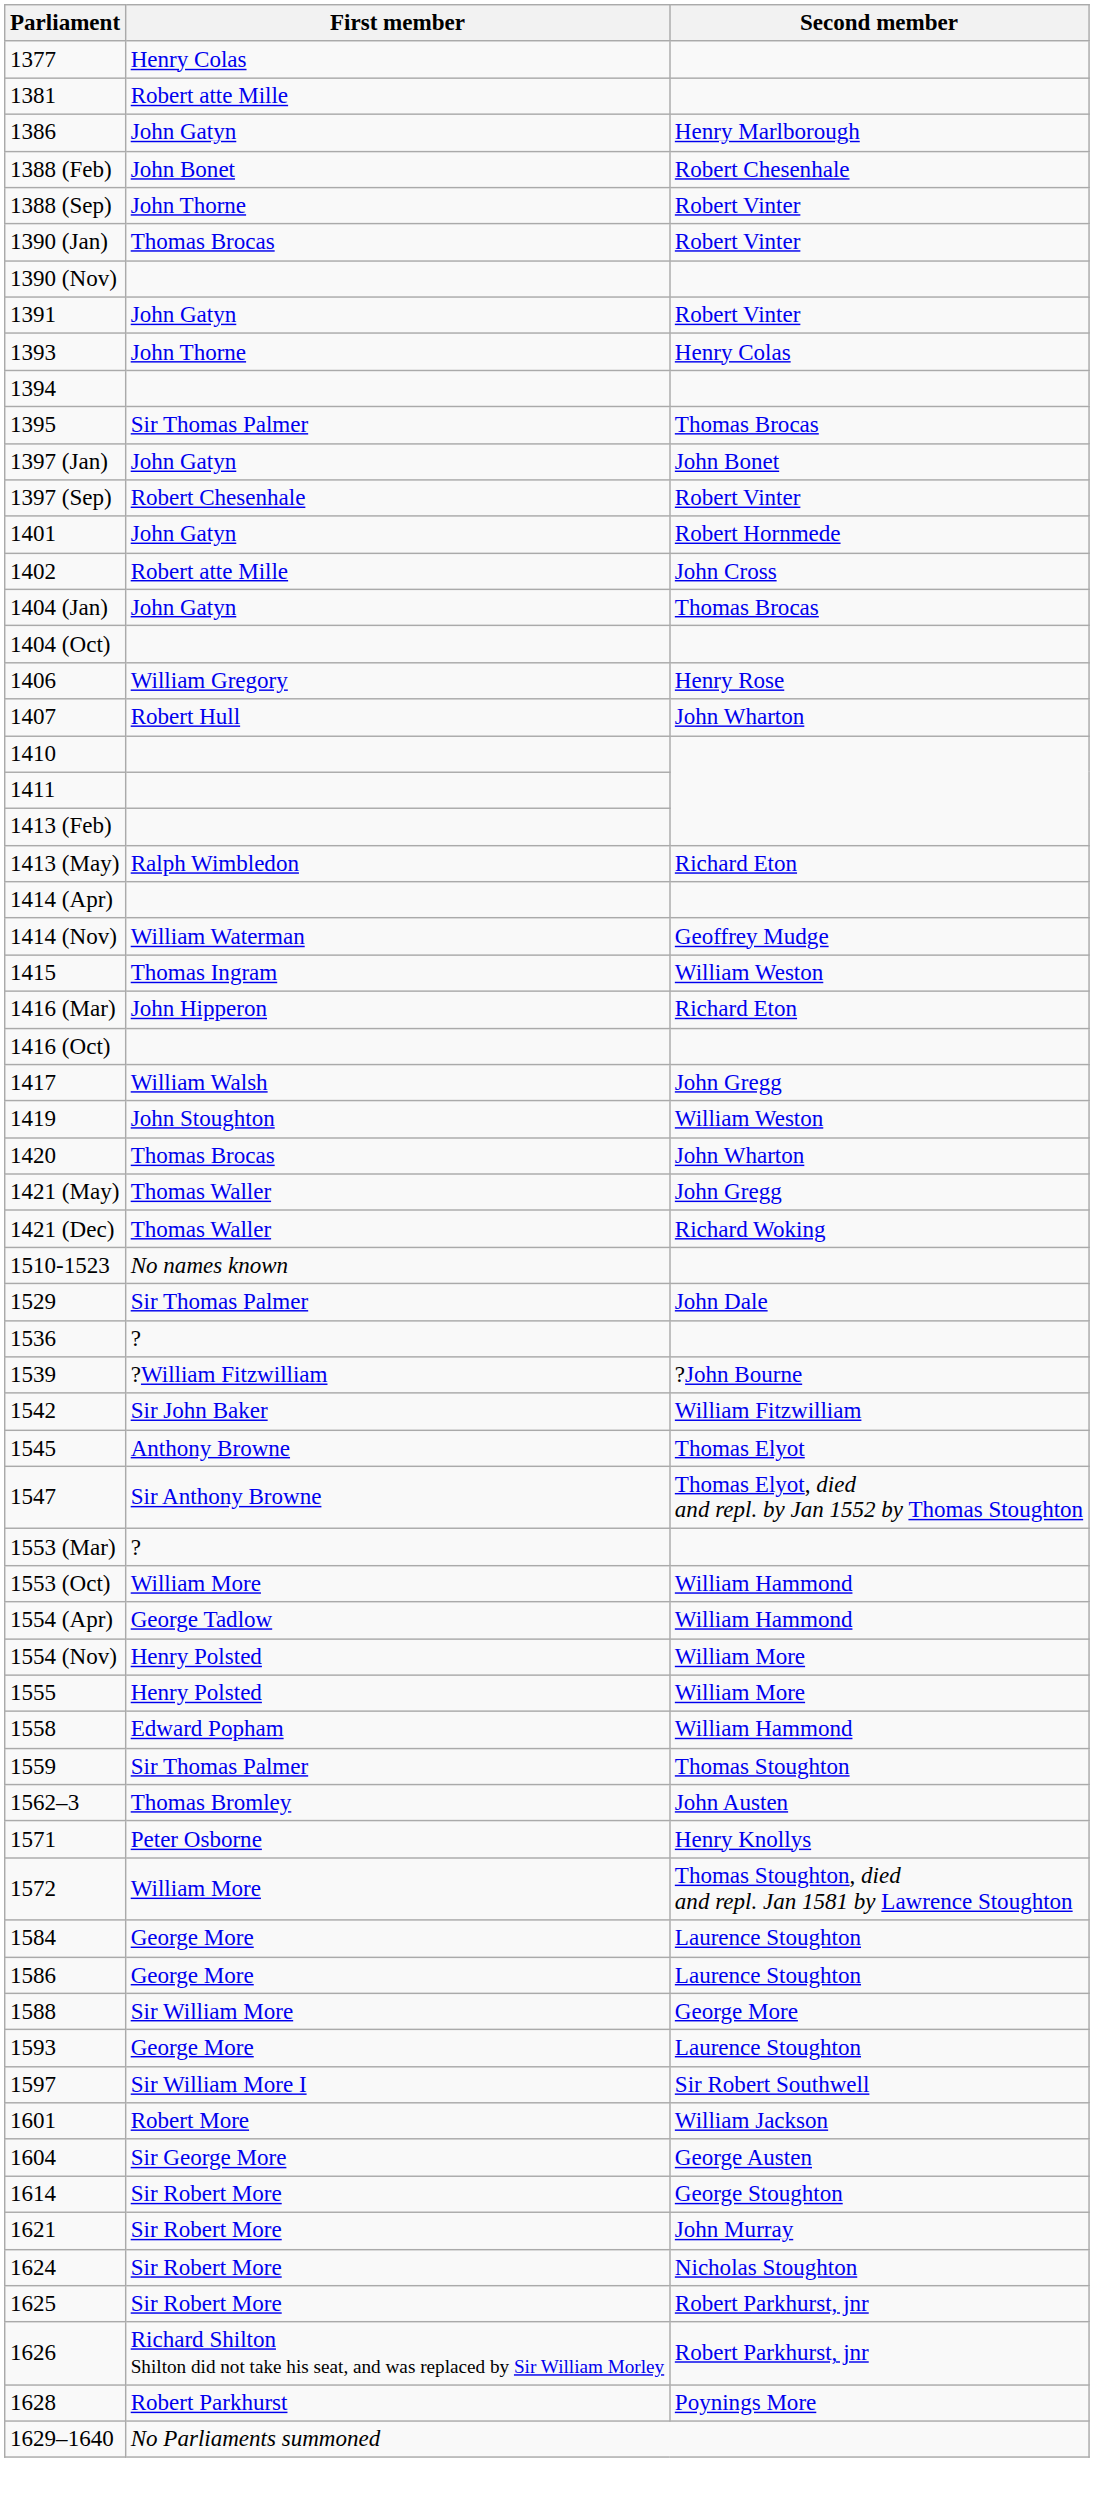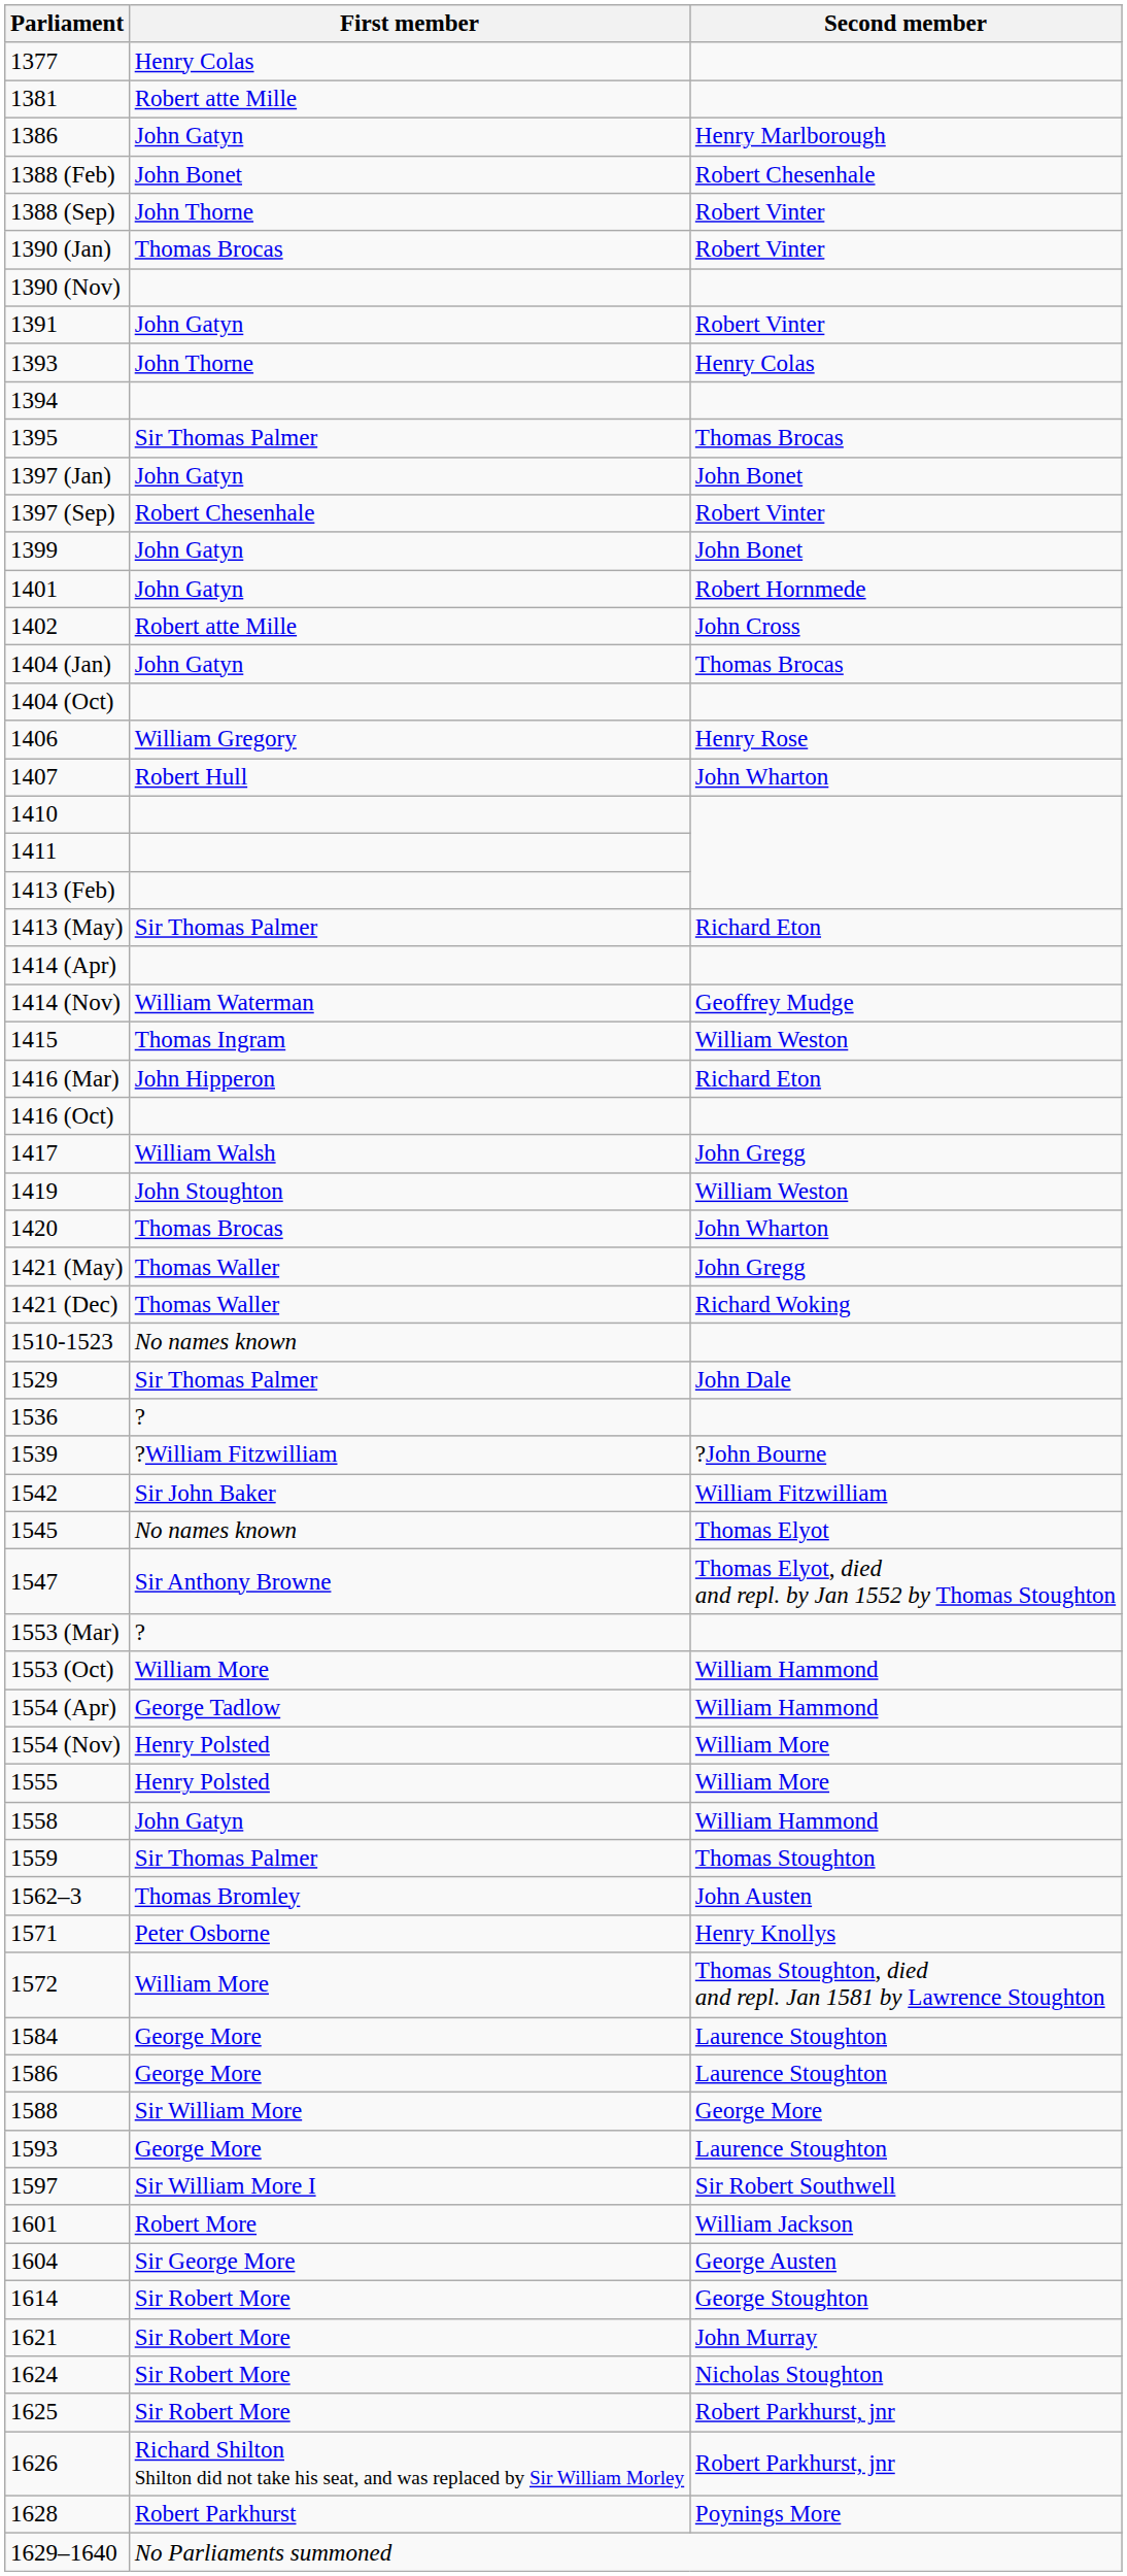 <table class="wikitable">
 <tr>
 <th>Parliament</th>
 <th>First member</th>
 <th>Second member</th>
 </tr>
 <tr>
 <td>1377</td>
 <td><a href='#'>Henry Colas</a></td>
 <td></td>
 </tr>
 <tr>
 <td>1381</td>
 <td><a href='#'>Robert atte Mille</a></td>
 <td></td>
 </tr>
 <tr>
 <td>1386</td>
 <td><a href='#'>John Gatyn</a></td>
 <td><a href='#'>Henry Marlborough</a></td>
 </tr>
 <tr>
 <td>1388 (Feb)</td>
 <td><a href='#'>John Bonet</a></td>
 <td><a href='#'>Robert Chesenhale</a></td>
 </tr>
 <tr>
 <td>1388 (Sep)</td>
 <td><a href='#'>John Thorne</a></td>
 <td><a href='#'>Robert Vinter</a></td>
 </tr>
 <tr>
 <td>1390 (Jan)</td>
 <td><a href='#'>Thomas Brocas</a></td>
 <td><a href='#'>Robert Vinter</a></td>
 </tr>
 <tr>
 <td>1390 (Nov)</td>
 <td></td>
 </tr>
 <tr>
 <td>1391</td>
 <td><a href='#'>John Gatyn</a></td>
 <td><a href='#'>Robert Vinter</a></td>
 </tr>
 <tr>
 <td>1393</td>
 <td><a href='#'>John Thorne</a></td>
 <td><a href='#'>Henry Colas</a></td>
 </tr>
 <tr>
 <td>1394</td>
 <td></td>
 </tr>
 <tr>
 <td>1395</td>
 <td><a href='#'>Sir Thomas Palmer</a></td>
 <td><a href='#'>Thomas Brocas</a></td>
 </tr>
 <tr>
 <td>1397 (Jan)</td>
 <td><a href='#'>John Gatyn</a></td>
 <td><a href='#'>John Bonet</a></td>
 </tr>
 <tr>
 <td>1397 (Sep)</td>
 <td><a href='#'>Robert Chesenhale</a></td>
 <td><a href='#'>Robert Vinter</a></td>
 </tr>
 <tr>
+<td>1399</td>
+<td><a href='#'>John Gatyn</a></td>
+<td><a href='#'>John Bonet</a></td>
+</tr>
+<tr>
 <td>1401</td>
 <td><a href='#'>John Gatyn</a></td>
 <td><a href='#'>Robert Hornmede</a></td>
 </tr>
 <tr>
 <td>1402</td>
 <td><a href='#'>Robert atte Mille</a></td>
 <td><a href='#'>John Cross</a></td>
 </tr>
 <tr>
 <td>1404 (Jan)</td>
 <td><a href='#'>John Gatyn</a></td>
 <td><a href='#'>Thomas Brocas</a></td>
 </tr>
 <tr>
 <td>1404 (Oct)</td>
 <td></td>
 </tr>
 <tr>
 <td>1406</td>
 <td><a href='#'>William Gregory</a></td>
 <td><a href='#'>Henry Rose</a></td>
 </tr>
 <tr>
 <td>1407</td>
 <td><a href='#'>Robert Hull</a></td>
 <td><a href='#'>John Wharton</a></td>
 </tr>
 <tr>
 <td>1410</td>
 <td></td>
 </tr>
 <tr>
 <td>1411</td>
 <td></td>
 </tr>
 <tr>
 <td>1413 (Feb)</td>
 <td></td>
 </tr>
 <tr>
 <td>1413 (May)</td>
-<td><a href='#'>Ralph Wimbledon</a></td>
+<td><a href='#'>Sir Thomas Palmer</a></td>
 <td><a href='#'>Richard Eton</a></td>
 </tr>
 <tr>
 <td>1414 (Apr)</td>
 <td></td>
 </tr>
 <tr>
 <td>1414 (Nov)</td>
 <td><a href='#'>William Waterman</a></td>
 <td><a href='#'>Geoffrey Mudge</a></td>
 </tr>
 <tr>
 <td>1415</td>
 <td><a href='#'>Thomas Ingram</a></td>
 <td><a href='#'>William Weston</a></td>
 </tr>
 <tr>
 <td>1416 (Mar)</td>
 <td><a href='#'>John Hipperon</a></td>
 <td><a href='#'>Richard Eton</a></td>
 </tr>
 <tr>
 <td>1416 (Oct)</td>
 <td></td>
 </tr>
 <tr>
 <td>1417</td>
 <td><a href='#'>William Walsh</a></td>
 <td><a href='#'>John Gregg</a></td>
 </tr>
 <tr>
 <td>1419</td>
 <td><a href='#'>John Stoughton</a></td>
 <td><a href='#'>William Weston</a></td>
 </tr>
 <tr>
 <td>1420</td>
 <td><a href='#'>Thomas Brocas</a></td>
 <td><a href='#'>John Wharton</a></td>
 </tr>
 <tr>
 <td>1421 (May)</td>
 <td><a href='#'>Thomas Waller</a></td>
 <td><a href='#'>John Gregg</a></td>
 </tr>
 <tr>
 <td>1421 (Dec)</td>
 <td><a href='#'>Thomas Waller</a></td>
 <td><a href='#'>Richard Woking</a></td>
 </tr>
 <tr>
 <td>1510-1523</td>
 <td><em>No names known</em></td>
 </tr>
 <tr>
 <td>1529</td>
 <td><a href='#'>Sir Thomas Palmer</a></td>
 <td><a href='#'>John Dale</a></td>
 </tr>
 <tr>
 <td>1536</td>
 <td>?</td>
 </tr>
 <tr>
 <td>1539</td>
 <td>?<a href='#'>William Fitzwilliam</a></td>
 <td>?<a href='#'>John Bourne</a></td>
 </tr>
 <tr>
 <td>1542</td>
 <td><a href='#'>Sir John Baker</a></td>
 <td><a href='#'>William Fitzwilliam</a></td>
 </tr>
 <tr>
 <td>1545</td>
-<td><a href='#'>Anthony Browne</a></td>
+<td><em>No names known</em></td>
 <td><a href='#'>Thomas Elyot</a></td>
 </tr>
 <tr>
 <td>1547</td>
 <td><a href='#'>Sir Anthony Browne</a></td>
 <td><a href='#'>Thomas Elyot</a>, <em>died <br> and repl. by Jan 1552 by</em> <a href='#'>Thomas Stoughton</a></td>
 </tr>
 <tr>
 <td>1553 (Mar)</td>
 <td>?</td>
 </tr>
 <tr>
 <td>1553 (Oct)</td>
 <td><a href='#'>William More</a></td>
 <td><a href='#'>William Hammond</a></td>
 </tr>
 <tr>
 <td>1554 (Apr)</td>
 <td><a href='#'>George Tadlow</a></td>
 <td><a href='#'>William Hammond</a></td>
 </tr>
 <tr>
 <td>1554 (Nov)</td>
 <td><a href='#'>Henry Polsted</a></td>
 <td><a href='#'>William More</a></td>
 </tr>
 <tr>
 <td>1555</td>
 <td><a href='#'>Henry Polsted</a></td>
 <td><a href='#'>William More</a></td>
 </tr>
 <tr>
 <td>1558</td>
-<td><a href='#'>Edward Popham</a></td>
+<td><a href='#'>John Gatyn</a></td>
 <td><a href='#'>William Hammond</a></td>
 </tr>
 <tr>
 <td>1559</td>
 <td><a href='#'>Sir Thomas Palmer</a></td>
 <td><a href='#'>Thomas Stoughton</a></td>
 </tr>
 <tr>
 <td>1562–3</td>
 <td><a href='#'>Thomas Bromley</a></td>
 <td><a href='#'>John Austen</a></td>
 </tr>
 <tr>
 <td>1571</td>
 <td><a href='#'>Peter Osborne</a></td>
 <td><a href='#'>Henry Knollys</a></td>
 </tr>
 <tr>
 <td>1572</td>
 <td><a href='#'>William More</a></td>
 <td><a href='#'>Thomas Stoughton</a>, <em>died <br> and repl. Jan 1581 by</em> <a href='#'>Lawrence Stoughton</a></td>
 </tr>
 <tr>
 <td>1584</td>
 <td><a href='#'>George More</a></td>
 <td><a href='#'>Laurence Stoughton</a></td>
 </tr>
 <tr>
 <td>1586</td>
 <td><a href='#'>George More</a></td>
 <td><a href='#'>Laurence Stoughton</a></td>
 </tr>
 <tr>
 <td>1588</td>
 <td><a href='#'>Sir William More</a></td>
 <td><a href='#'>George More</a></td>
 </tr>
 <tr>
 <td>1593</td>
 <td><a href='#'>George More</a></td>
 <td><a href='#'>Laurence Stoughton</a></td>
 </tr>
 <tr>
 <td>1597</td>
 <td><a href='#'>Sir William More I</a></td>
 <td><a href='#'>Sir Robert Southwell</a></td>
 </tr>
 <tr>
 <td>1601</td>
 <td><a href='#'>Robert More</a></td>
 <td><a href='#'>William Jackson</a></td>
 </tr>
 <tr>
 <td>1604</td>
 <td><a href='#'>Sir George More</a></td>
 <td><a href='#'>George Austen</a></td>
 </tr>
 <tr>
 <td>1614</td>
 <td><a href='#'>Sir Robert More</a></td>
 <td><a href='#'>George Stoughton</a></td>
 </tr>
 <tr>
 <td>1621</td>
 <td><a href='#'>Sir Robert More</a></td>
 <td><a href='#'>John Murray</a></td>
 </tr>
 <tr>
 <td>1624</td>
 <td><a href='#'>Sir Robert More</a></td>
 <td><a href='#'>Nicholas Stoughton</a></td>
 </tr>
 <tr>
 <td>1625</td>
 <td><a href='#'>Sir Robert More</a></td>
 <td><a href='#'>Robert Parkhurst, jnr</a></td>
 </tr>
 <tr>
 <td>1626</td>
 <td><a href='#'>Richard Shilton</a> <br><small>Shilton did not take his seat, and was replaced by <a href='#'>Sir William Morley</a></small></td>
 <td><a href='#'>Robert Parkhurst, jnr</a><br></td>
 </tr>
 <tr>
 <td>1628</td>
 <td><a href='#'>Robert Parkhurst</a></td>
 <td><a href='#'>Poynings More</a></td>
 </tr>
 <tr>
 <td>1629–1640</td>
 <td colspan = "2"><em>No Parliaments summoned</em></td>
 </tr>
 </table>
